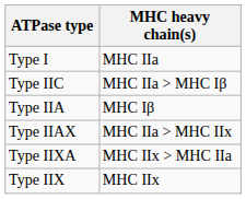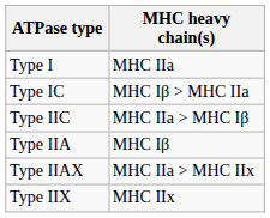 <table class="wikitable" style="margin: 1em auto 1em auto;">
 <tr>
 <th width="90" scope="col">ATPase type</th>
 <th width="140" scope="col">MHC heavy chain(s)</th>
 </tr>
 <tr>
 <td>Type I</td>
 <td>MHC IIa</td>
+</tr>
+<tr>
+<td>Type IC</td>
+<td>MHC Iβ > MHC IIa</td>
 </tr>
 <tr>
 <td>Type IIC</td>
 <td>MHC IIa > MHC Iβ</td>
 </tr>
 <tr>
 <td>Type IIA</td>
 <td>MHC Iβ</td>
 </tr>
 <tr>
 <td>Type IIAX</td>
 <td>MHC IIa > MHC IIx</td>
 </tr>
 <tr>
-<td>Type IIXA</td>
-<td>MHC IIx > MHC IIa</td>
-</tr>
-<tr>
 <td>Type IIX</td>
 <td>MHC IIx</td>
 </tr>
 </table>
